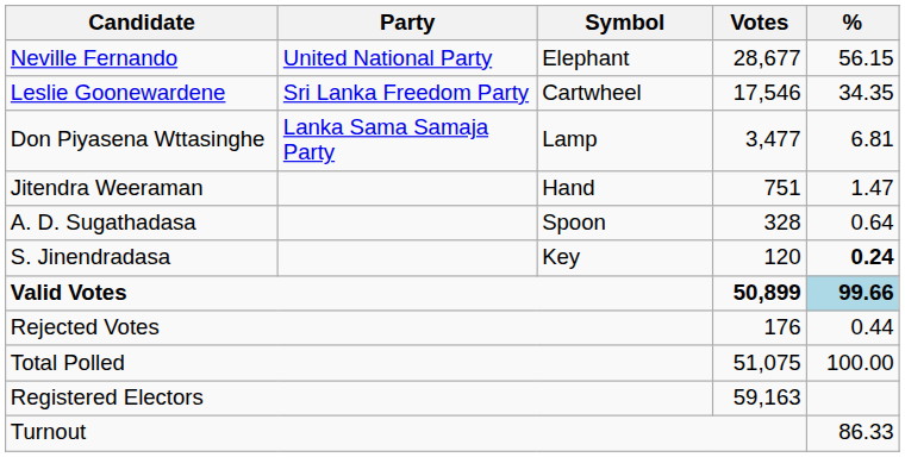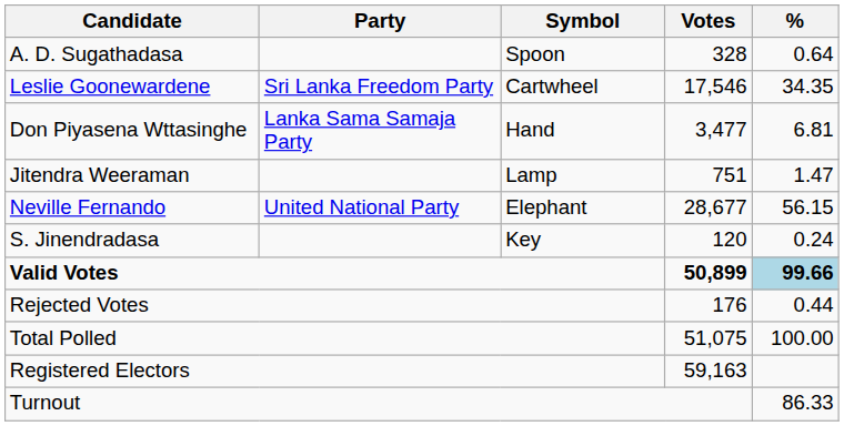 <table class="wikitable" border="1" style="text-align:right;">
 <tr>
 <th align=left width="190">Candidate</th>
 <th align=left width="180">Party</th>
 <th align=left width="120">Symbol</th>
 <th align=left width="60">Votes</th>
 <th align=left width="60">%</th>
 </tr>
 <tr>
-<td align=left><a href='#'>Neville Fernando</a></td>
-<td align=left><a href='#'>United National Party</a></td>
-<td align=left>Elephant</td>
-<td align=right>28,677</td>
-<td align=right>56.15</td>
+<td align=left>A. D. Sugathadasa</td>
+<td></td>
+<td align=left>Spoon</td>
+<td align=right>328</td>
+<td align=right>0.64</td>
 </tr>
 <tr>
 <td align=left><a href='#'>Leslie Goonewardene</a></td>
 <td align=left><a href='#'>Sri Lanka Freedom Party</a></td>
 <td align=left>Cartwheel</td>
 <td align=right>17,546</td>
 <td align=right>34.35</td>
 </tr>
 <tr>
 <td align=left>Don Piyasena Wttasinghe</td>
 <td align=left><a href='#'>Lanka Sama Samaja Party</a></td>
-<td align=left>Lamp</td>
+<td align=left>Hand</td>
 <td align=right>3,477</td>
 <td align=right>6.81</td>
 </tr>
 <tr>
 <td align=left>Jitendra Weeraman</td>
 <td></td>
-<td align=left>Hand</td>
+<td align=left>Lamp</td>
 <td align=right>751</td>
 <td align=right>1.47</td>
 </tr>
 <tr>
-<td align=left>A. D. Sugathadasa</td>
-<td></td>
-<td align=left>Spoon</td>
-<td align=right>328</td>
-<td align=right>0.64</td>
+<td align=left><a href='#'>Neville Fernando</a></td>
+<td align=left><a href='#'>United National Party</a></td>
+<td align=left>Elephant</td>
+<td align=right>28,677</td>
+<td align=right>56.15</td>
 </tr>
 <tr>
 <td align=left>S. Jinendradasa</td>
 <td></td>
 <td align=left>Key</td>
 <td align=right>120</td>
-<td align=right><strong>0.24</strong></td>
+<td align=right>0.24</td>
 </tr>
 <tr>
 <td align=left colspan=3><strong>Valid Votes</strong></td>
 <td align=right><strong>50,899</strong></td>
 <td align=right style="background: lightblue;"><strong>99.66</strong></td>
 </tr>
 <tr>
 <td align=left colspan=3>Rejected Votes</td>
 <td align=right>176</td>
 <td align=right>0.44</td>
 </tr>
 <tr>
 <td align=left colspan=3>Total Polled</td>
 <td align=right>51,075</td>
 <td align=right>100.00</td>
 </tr>
 <tr>
 <td align=left colspan=3>Registered Electors</td>
 <td align=right>59,163</td>
 <td></td>
 </tr>
 <tr>
 <td align=left colspan=4>Turnout</td>
 <td align=right>86.33</td>
 </tr>
 </table>
